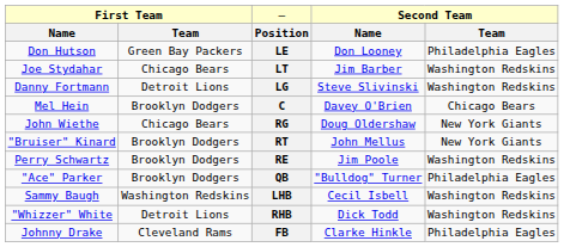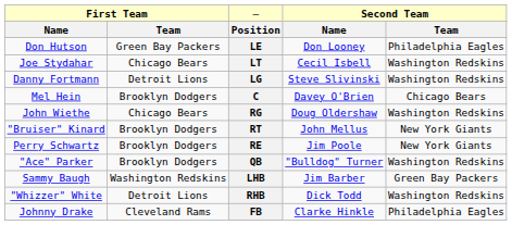 <table class="wikitable" style="text-align:center">
 <tr style="background:#ffc">
 <td colspan="2"><strong>First Team</strong></td>
 <td colspan="1">—</td>
 <td colspan="2"><strong>Second Team</strong></td>
 </tr>
 <tr>
 <th>Name</th>
 <th>Team</th>
 <th>Position</th>
 <th>Name</th>
 <th>Team</th>
 </tr>
 <tr>
 <td><a href='#'>Don Hutson</a></td>
 <td>Green Bay Packers</td>
 <th>LE</th>
 <td><a href='#'>Don Looney</a></td>
 <td>Philadelphia Eagles</td>
 </tr>
 <tr>
 <td><a href='#'>Joe Stydahar</a></td>
 <td>Chicago Bears</td>
 <th>LT</th>
-<td><a href='#'>Jim Barber</a></td>
+<td><a href='#'>Cecil Isbell</a></td>
 <td>Washington Redskins</td>
 </tr>
 <tr>
 <td><a href='#'>Danny Fortmann</a></td>
 <td>Detroit Lions</td>
 <th>LG</th>
 <td><a href='#'>Steve Slivinski</a></td>
 <td>Washington Redskins</td>
 </tr>
 <tr>
 <td><a href='#'>Mel Hein</a></td>
 <td>Brooklyn Dodgers</td>
 <th>C</th>
 <td><a href='#'>Davey O'Brien</a></td>
 <td>Chicago Bears</td>
 </tr>
 <tr>
 <td><a href='#'>John Wiethe</a></td>
 <td>Chicago Bears</td>
 <th>RG</th>
 <td><a href='#'>Doug Oldershaw</a></td>
-<td>New York Giants</td>
+<td>Washington Redskins</td>
 </tr>
 <tr>
 <td><a href='#'>"Bruiser" Kinard</a></td>
 <td>Brooklyn Dodgers</td>
 <th>RT</th>
 <td><a href='#'>John Mellus</a></td>
 <td>New York Giants</td>
 </tr>
 <tr>
 <td><a href='#'>Perry Schwartz</a></td>
 <td>Brooklyn Dodgers</td>
 <th>RE</th>
 <td><a href='#'>Jim Poole</a></td>
-<td>Washington Redskins</td>
+<td>New York Giants</td>
 </tr>
 <tr>
 <td><a href='#'>"Ace" Parker</a></td>
 <td>Brooklyn Dodgers</td>
 <th>QB</th>
 <td><a href='#'>"Bulldog" Turner</a></td>
-<td>Philadelphia Eagles</td>
+<td>Washington Redskins</td>
 </tr>
 <tr>
 <td><a href='#'>Sammy Baugh</a></td>
 <td>Washington Redskins</td>
 <th>LHB</th>
-<td><a href='#'>Cecil Isbell</a></td>
-<td>Washington Redskins</td>
+<td><a href='#'>Jim Barber</a></td>
+<td>Green Bay Packers</td>
 </tr>
 <tr>
 <td><a href='#'>"Whizzer" White</a></td>
 <td>Detroit Lions</td>
 <th>RHB</th>
 <td><a href='#'>Dick Todd</a></td>
 <td>Washington Redskins</td>
 </tr>
 <tr>
 <td><a href='#'>Johnny Drake</a></td>
 <td>Cleveland Rams</td>
 <th>FB</th>
 <td><a href='#'>Clarke Hinkle</a></td>
 <td>Philadelphia Eagles</td>
 </tr>
 </table>
